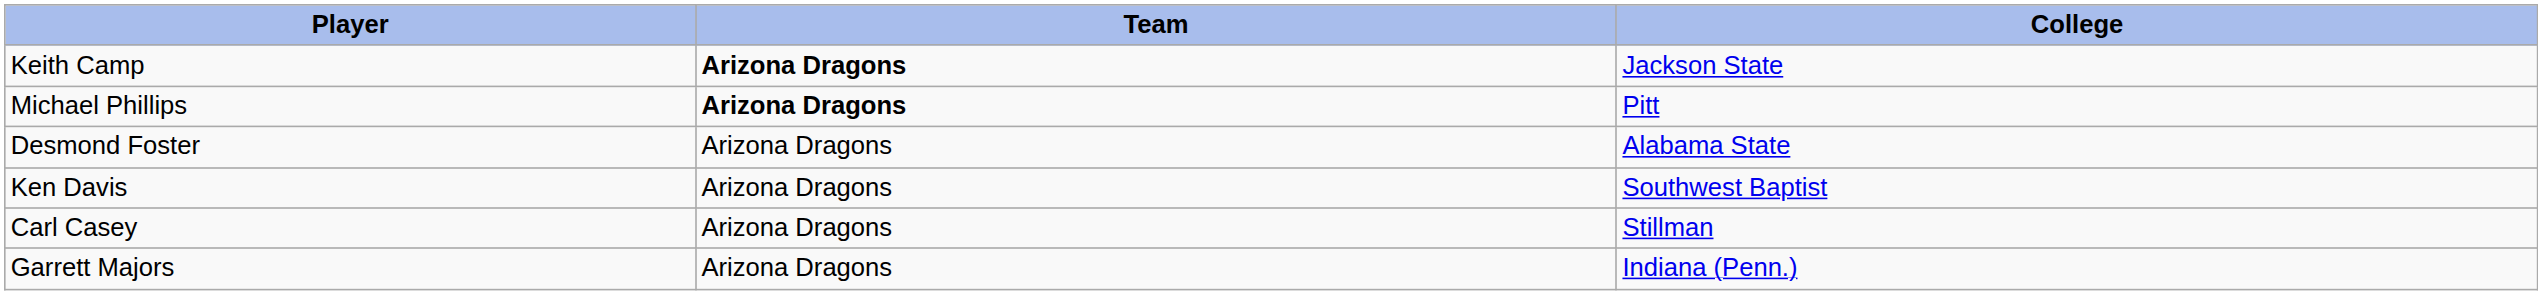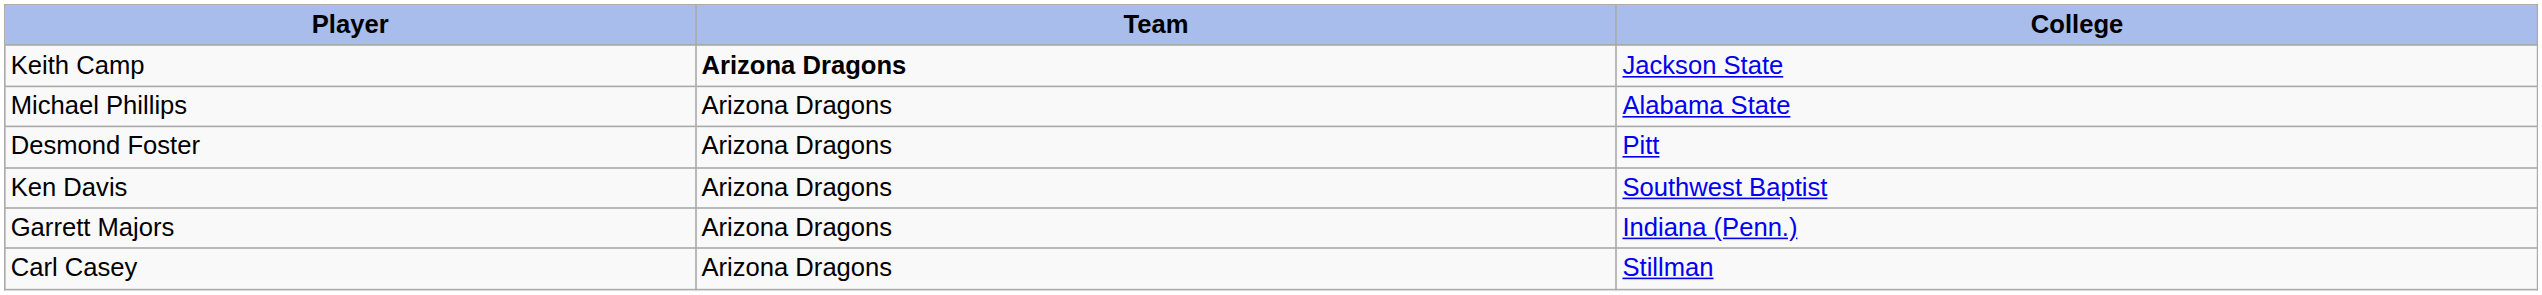 <table class="wikitable sortable sortable" style="width:100%;">
 <tr>
 <th style="background:#a8bdec; width:15%;">Player</th>
 <th style="width:20%; background:#a8bdec;">Team</th>
 <th style="width:20%; background:#a8bdec;">College</th>
 </tr>
 <tr>
 <td>Keith Camp</td>
 <td><strong>Arizona Dragons</strong></td>
 <td><a href='#'>Jackson State</a></td>
 </tr>
 <tr>
 <td>Michael Phillips</td>
-<td><strong>Arizona Dragons</strong></td>
-<td><a href='#'>Pitt</a></td>
+<td>Arizona Dragons</td>
+<td><a href='#'>Alabama State</a></td>
 </tr>
 <tr>
 <td>Desmond Foster</td>
 <td>Arizona Dragons</td>
-<td><a href='#'>Alabama State</a></td>
+<td><a href='#'>Pitt</a></td>
 </tr>
 <tr>
 <td>Ken Davis</td>
 <td>Arizona Dragons</td>
 <td><a href='#'>Southwest Baptist</a></td>
 </tr>
 <tr>
+<td>Garrett Majors</td>
+<td>Arizona Dragons</td>
+<td><a href='#'>Indiana (Penn.)</a></td>
+</tr>
+<tr>
 <td>Carl Casey</td>
 <td>Arizona Dragons</td>
 <td><a href='#'>Stillman</a></td>
 </tr>
-<tr>
-<td>Garrett Majors</td>
-<td>Arizona Dragons</td>
-<td><a href='#'>Indiana (Penn.)</a></td>
-</tr>
 </table>
